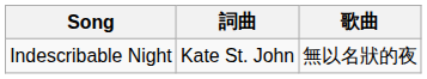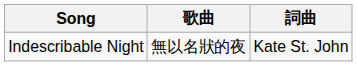 <table class="wikitable">
 <tr>
 <th>Song</th>
+<th>歌曲</th>
 <th>詞曲</th>
-<th>歌曲</th>
 </tr>
 <tr>
 <td>Indescribable Night</td>
+<td>無以名狀的夜</td>
 <td>Kate St. John</td>
-<td>無以名狀的夜</td>
 </tr>
 </table>
